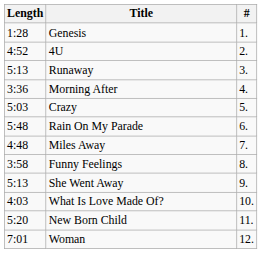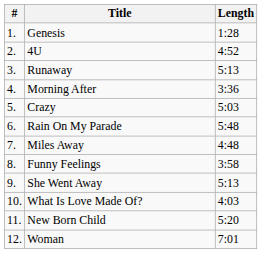 <table class="wikitable">
 <tr>
+<th>#</th>
+<th width="250">Title</th>
 <th>Length</th>
-<th width="250">Title</th>
-<th>#</th>
 </tr>
 <tr>
+<td>1.</td>
+<td>Genesis</td>
 <td>1:28</td>
-<td>Genesis</td>
-<td>1.</td>
 </tr>
 <tr>
+<td>2.</td>
+<td>4U</td>
 <td>4:52</td>
-<td>4U</td>
-<td>2.</td>
 </tr>
 <tr>
+<td>3.</td>
+<td>Runaway</td>
 <td>5:13</td>
-<td>Runaway</td>
-<td>3.</td>
 </tr>
 <tr>
+<td>4.</td>
+<td>Morning After</td>
 <td>3:36</td>
-<td>Morning After</td>
-<td>4.</td>
 </tr>
 <tr>
+<td>5.</td>
+<td>Crazy</td>
 <td>5:03</td>
-<td>Crazy</td>
-<td>5.</td>
 </tr>
 <tr>
+<td>6.</td>
+<td>Rain On My Parade</td>
 <td>5:48</td>
-<td>Rain On My Parade</td>
-<td>6.</td>
 </tr>
 <tr>
+<td>7.</td>
+<td>Miles Away</td>
 <td>4:48</td>
-<td>Miles Away</td>
-<td>7.</td>
 </tr>
 <tr>
+<td>8.</td>
+<td>Funny Feelings</td>
 <td>3:58</td>
-<td>Funny Feelings</td>
-<td>8.</td>
 </tr>
 <tr>
+<td>9.</td>
+<td>She Went Away</td>
 <td>5:13</td>
-<td>She Went Away</td>
-<td>9.</td>
 </tr>
 <tr>
+<td>10.</td>
+<td>What Is Love Made Of?</td>
 <td>4:03</td>
-<td>What Is Love Made Of?</td>
-<td>10.</td>
 </tr>
 <tr>
+<td>11.</td>
+<td>New Born Child</td>
 <td>5:20</td>
-<td>New Born Child</td>
-<td>11.</td>
 </tr>
 <tr>
+<td>12.</td>
+<td>Woman</td>
 <td>7:01</td>
-<td>Woman</td>
-<td>12.</td>
 </tr>
 </table>
